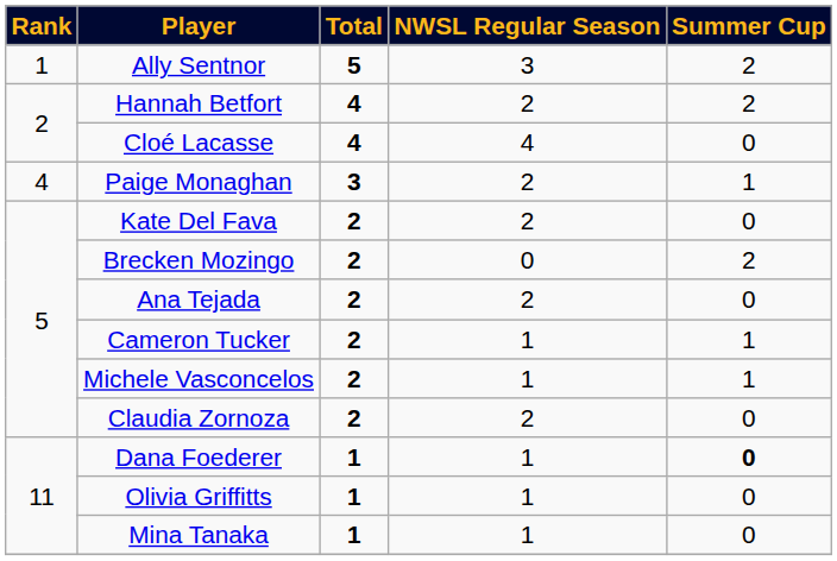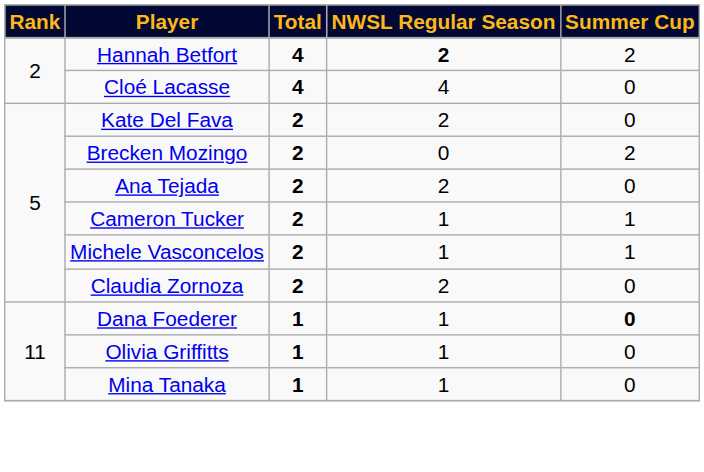 <table class="wikitable" style="font-size: 95%; text-align: center;">
 <tr>
 <th style="background:#000833; color:#FDB71A; text-align:center;">Rank</th>
 <th style="background:#000833; color:#FDB71A; text-align:center;">Player</th>
 <th style="background:#000833; color:#FDB71A; text-align:center;">Total</th>
 <th style="background:#000833; color:#FDB71A; text-align:center;">NWSL Regular Season</th>
 <th style="background:#000833; color:#FDB71A; text-align:center;">Summer Cup</th>
 </tr>
 <tr>
-<td>1</td>
-<td> <a href='#'>Ally Sentnor</a></td>
-<td><strong>5</strong></td>
-<td>3</td>
-<td>2</td>
-</tr>
-<tr>
 <td rowspan=2>2</td>
 <td> <a href='#'>Hannah Betfort</a></td>
 <td><strong>4</strong></td>
-<td>2</td>
+<td><strong>2</strong></td>
 <td>2</td>
 </tr>
 <tr>
 <td> <a href='#'>Cloé Lacasse</a></td>
 <td><strong>4</strong></td>
 <td>4</td>
 <td>0</td>
-</tr>
-<tr>
-<td>4</td>
-<td> <a href='#'>Paige Monaghan</a></td>
-<td><strong>3</strong></td>
-<td>2</td>
-<td>1</td>
 </tr>
 <tr>
 <td rowspan=6>5</td>
 <td> <a href='#'>Kate Del Fava</a></td>
 <td><strong>2</strong></td>
 <td>2</td>
 <td>0</td>
 </tr>
 <tr>
 <td> <a href='#'>Brecken Mozingo</a></td>
 <td><strong>2</strong></td>
 <td>0</td>
 <td>2</td>
 </tr>
 <tr>
 <td> <a href='#'>Ana Tejada</a></td>
 <td><strong>2</strong></td>
 <td>2</td>
 <td>0</td>
 </tr>
 <tr>
 <td> <a href='#'>Cameron Tucker</a></td>
 <td><strong>2</strong></td>
 <td>1</td>
 <td>1</td>
 </tr>
 <tr>
 <td> <a href='#'>Michele Vasconcelos</a></td>
 <td><strong>2</strong></td>
 <td>1</td>
 <td>1</td>
 </tr>
 <tr>
 <td> <a href='#'>Claudia Zornoza</a></td>
 <td><strong>2</strong></td>
 <td>2</td>
 <td>0</td>
 </tr>
 <tr>
 <td rowspan=3>11</td>
 <td> <a href='#'>Dana Foederer</a></td>
 <td><strong>1</strong></td>
 <td>1</td>
 <td><strong>0</strong></td>
 </tr>
 <tr>
 <td> <a href='#'>Olivia Griffitts</a></td>
 <td><strong>1</strong></td>
 <td>1</td>
 <td>0</td>
 </tr>
 <tr>
 <td> <a href='#'>Mina Tanaka</a></td>
 <td><strong>1</strong></td>
 <td>1</td>
 <td>0</td>
 </tr>
 <tr>
 </tr>
 </table>
